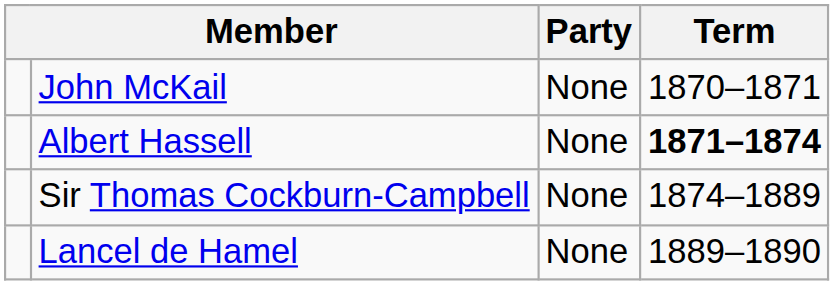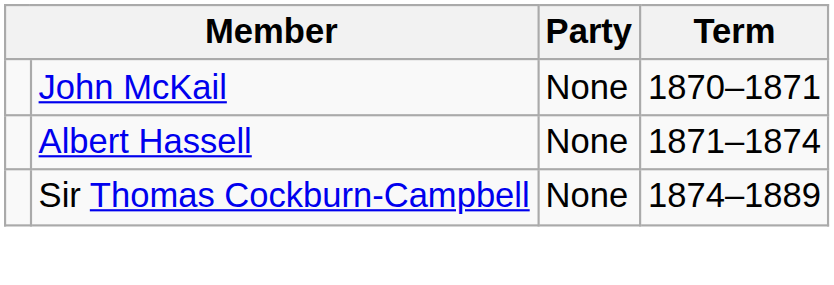 <table class="wikitable">
 <tr>
 <th colspan="2">Member</th>
 <th>Party</th>
 <th>Term</th>
 </tr>
 <tr>
 <td> </td>
 <td><a href='#'>John McKail</a></td>
 <td>None</td>
 <td>1870–1871</td>
 </tr>
 <tr>
 <td> </td>
 <td><a href='#'>Albert Hassell</a></td>
 <td>None</td>
-<td><strong>1871–1874</strong></td>
+<td>1871–1874</td>
 </tr>
 <tr>
 <td> </td>
 <td>Sir <a href='#'>Thomas Cockburn-Campbell</a></td>
 <td>None</td>
 <td>1874–1889</td>
 </tr>
-<tr>
-<td> </td>
-<td><a href='#'>Lancel de Hamel</a></td>
-<td>None</td>
-<td>1889–1890</td>
-</tr>
 </table>
